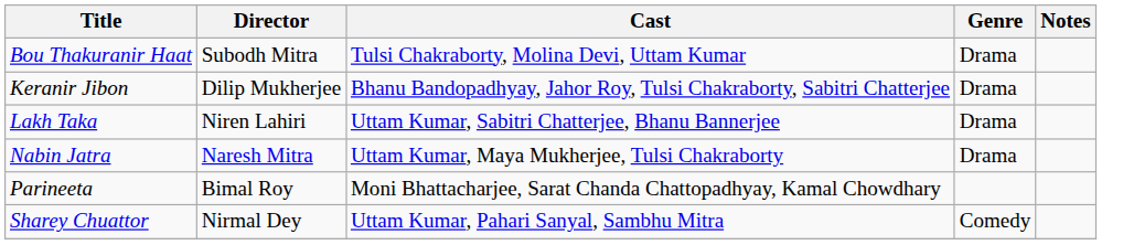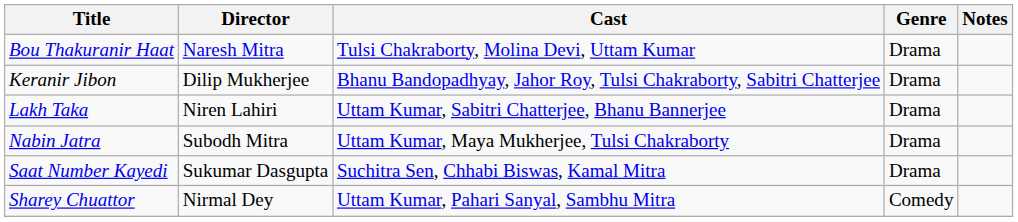 <table class="wikitable sortable" border="0">
 <tr>
 <th>Title</th>
 <th>Director</th>
 <th>Cast</th>
 <th>Genre</th>
 <th>Notes</th>
 </tr>
 <tr>
 <td><em><a href='#'>Bou Thakuranir Haat</a></em></td>
-<td>Subodh Mitra</td>
+<td><a href='#'>Naresh Mitra</a></td>
 <td><a href='#'>Tulsi Chakraborty</a>, <a href='#'>Molina Devi</a>, <a href='#'>Uttam Kumar</a></td>
 <td>Drama</td>
 <td></td>
 </tr>
 <tr>
 <td><em>Keranir Jibon</em></td>
 <td>Dilip Mukherjee</td>
 <td><a href='#'>Bhanu Bandopadhyay</a>, <a href='#'>Jahor Roy</a>, <a href='#'>Tulsi Chakraborty</a>, <a href='#'>Sabitri Chatterjee</a></td>
 <td>Drama</td>
 <td></td>
 </tr>
 <tr>
 <td><em><a href='#'>Lakh Taka</a></em></td>
 <td>Niren Lahiri</td>
 <td><a href='#'>Uttam Kumar</a>, <a href='#'>Sabitri Chatterjee</a>, <a href='#'>Bhanu Bannerjee</a></td>
 <td>Drama</td>
 <td></td>
 </tr>
 <tr>
 <td><em><a href='#'>Nabin Jatra</a></em></td>
-<td><a href='#'>Naresh Mitra</a></td>
+<td>Subodh Mitra</td>
 <td><a href='#'>Uttam Kumar</a>, Maya Mukherjee, <a href='#'>Tulsi Chakraborty</a></td>
 <td>Drama</td>
 <td></td>
 </tr>
 <tr>
-<td><em>Parineeta</em></td>
-<td>Bimal Roy</td>
-<td>Moni Bhattacharjee, Sarat Chanda Chattopadhyay, Kamal Chowdhary</td>
-<td></td>
+<td><em><a href='#'>Saat Number Kayedi</a></em></td>
+<td>Sukumar Dasgupta</td>
+<td><a href='#'>Suchitra Sen</a>, <a href='#'>Chhabi Biswas</a>, <a href='#'>Kamal Mitra</a></td>
+<td>Drama</td>
 <td></td>
 </tr>
 <tr>
 <td><em><a href='#'>Sharey Chuattor</a></em></td>
 <td>Nirmal Dey</td>
 <td><a href='#'>Uttam Kumar</a>, <a href='#'>Pahari Sanyal</a>, <a href='#'>Sambhu Mitra</a></td>
 <td>Comedy</td>
 <td></td>
 </tr>
 <tr>
 </tr>
 </table>
